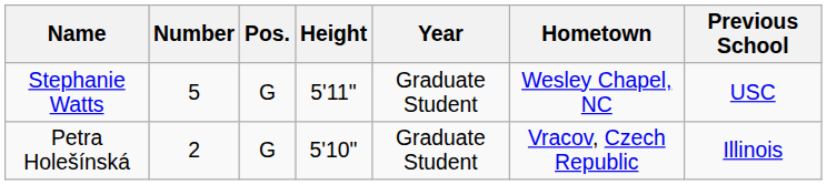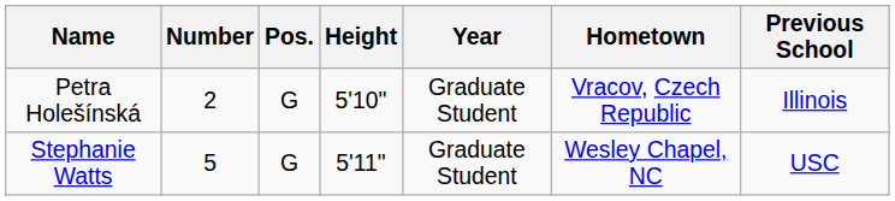 <table class="wikitable sortable" border="1" style="text-align: center;">
 <tr>
 <th>Name</th>
 <th>Number</th>
 <th>Pos.</th>
 <th>Height</th>
 <th>Year</th>
 <th>Hometown</th>
 <th class="unsortable">Previous School</th>
 </tr>
 <tr>
+<td>Petra Holešínská</td>
+<td>2</td>
+<td>G</td>
+<td>5'10"</td>
+<td>Graduate Student</td>
+<td><a href='#'>Vracov</a>, <a href='#'>Czech Republic</a></td>
+<td><a href='#'>Illinois</a></td>
+</tr>
+<tr>
 <td><a href='#'>Stephanie Watts</a></td>
 <td>5</td>
 <td>G</td>
 <td>5'11"</td>
 <td>Graduate Student</td>
 <td><a href='#'>Wesley Chapel, NC</a></td>
 <td><a href='#'>USC</a></td>
 </tr>
-<tr>
-<td>Petra Holešínská</td>
-<td>2</td>
-<td>G</td>
-<td>5'10"</td>
-<td>Graduate Student</td>
-<td><a href='#'>Vracov</a>, <a href='#'>Czech Republic</a></td>
-<td><a href='#'>Illinois</a></td>
-</tr>
 </table>
